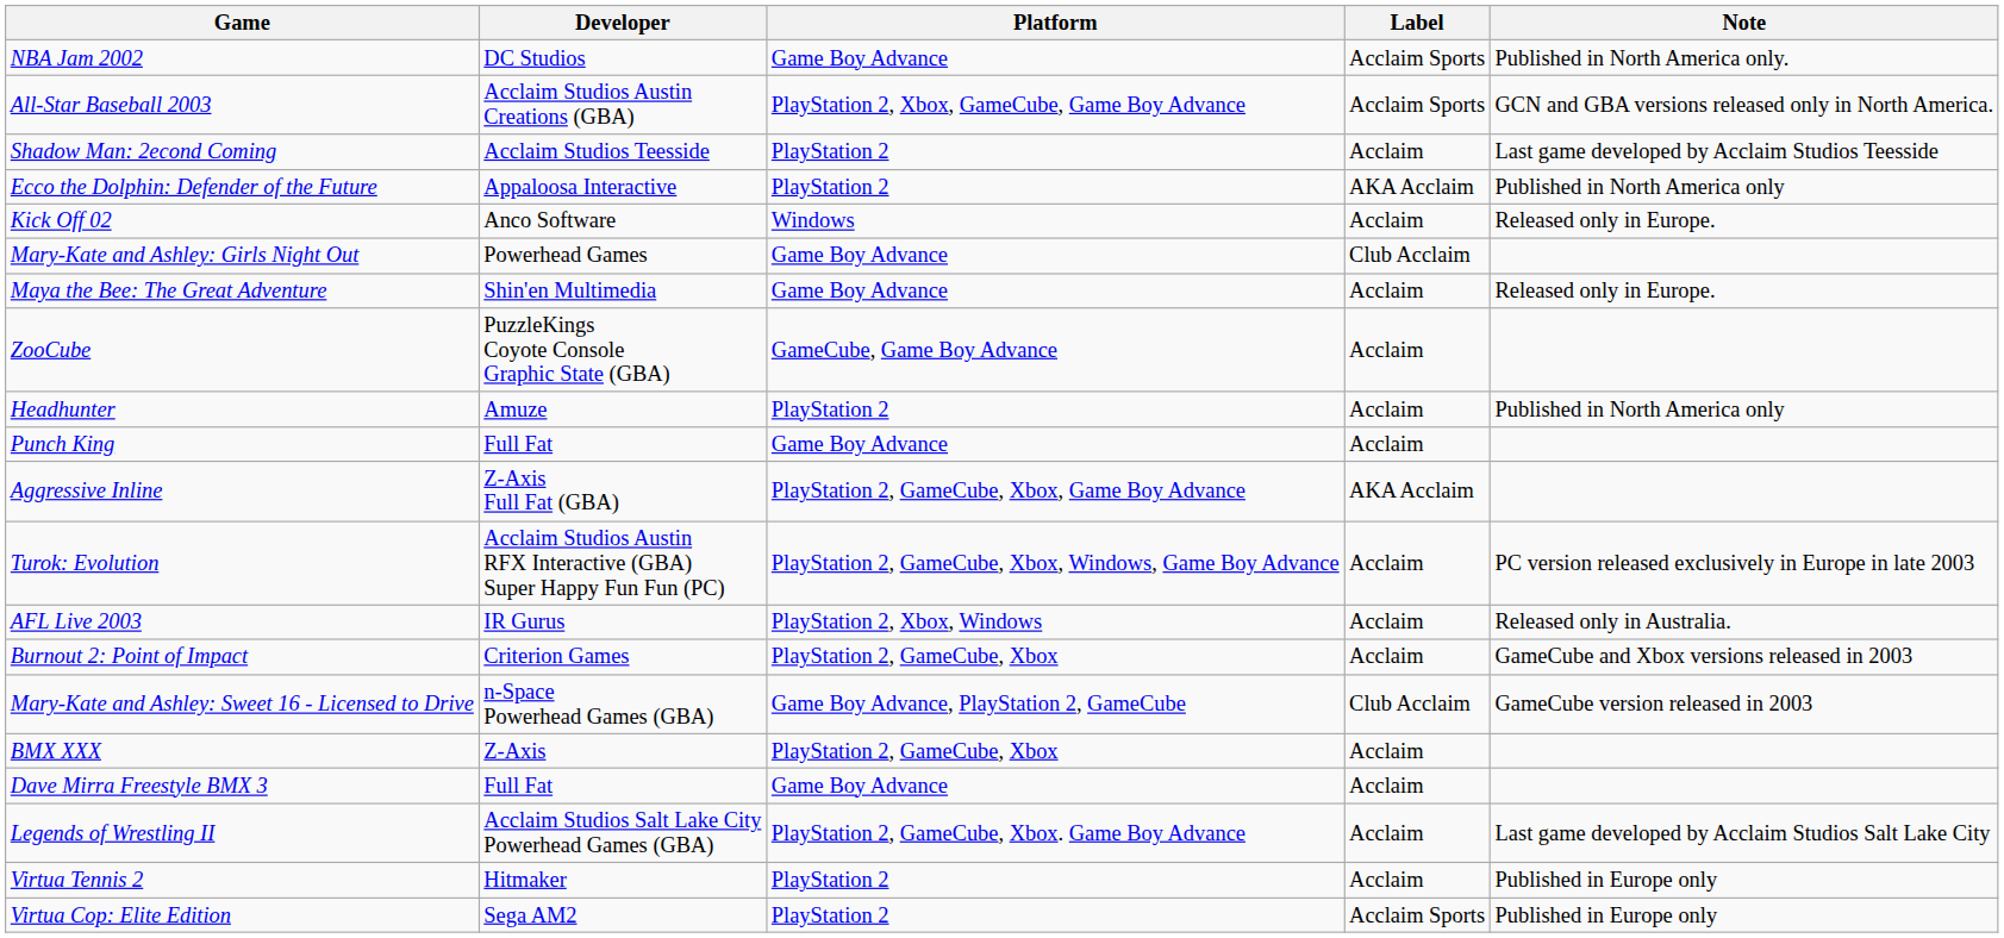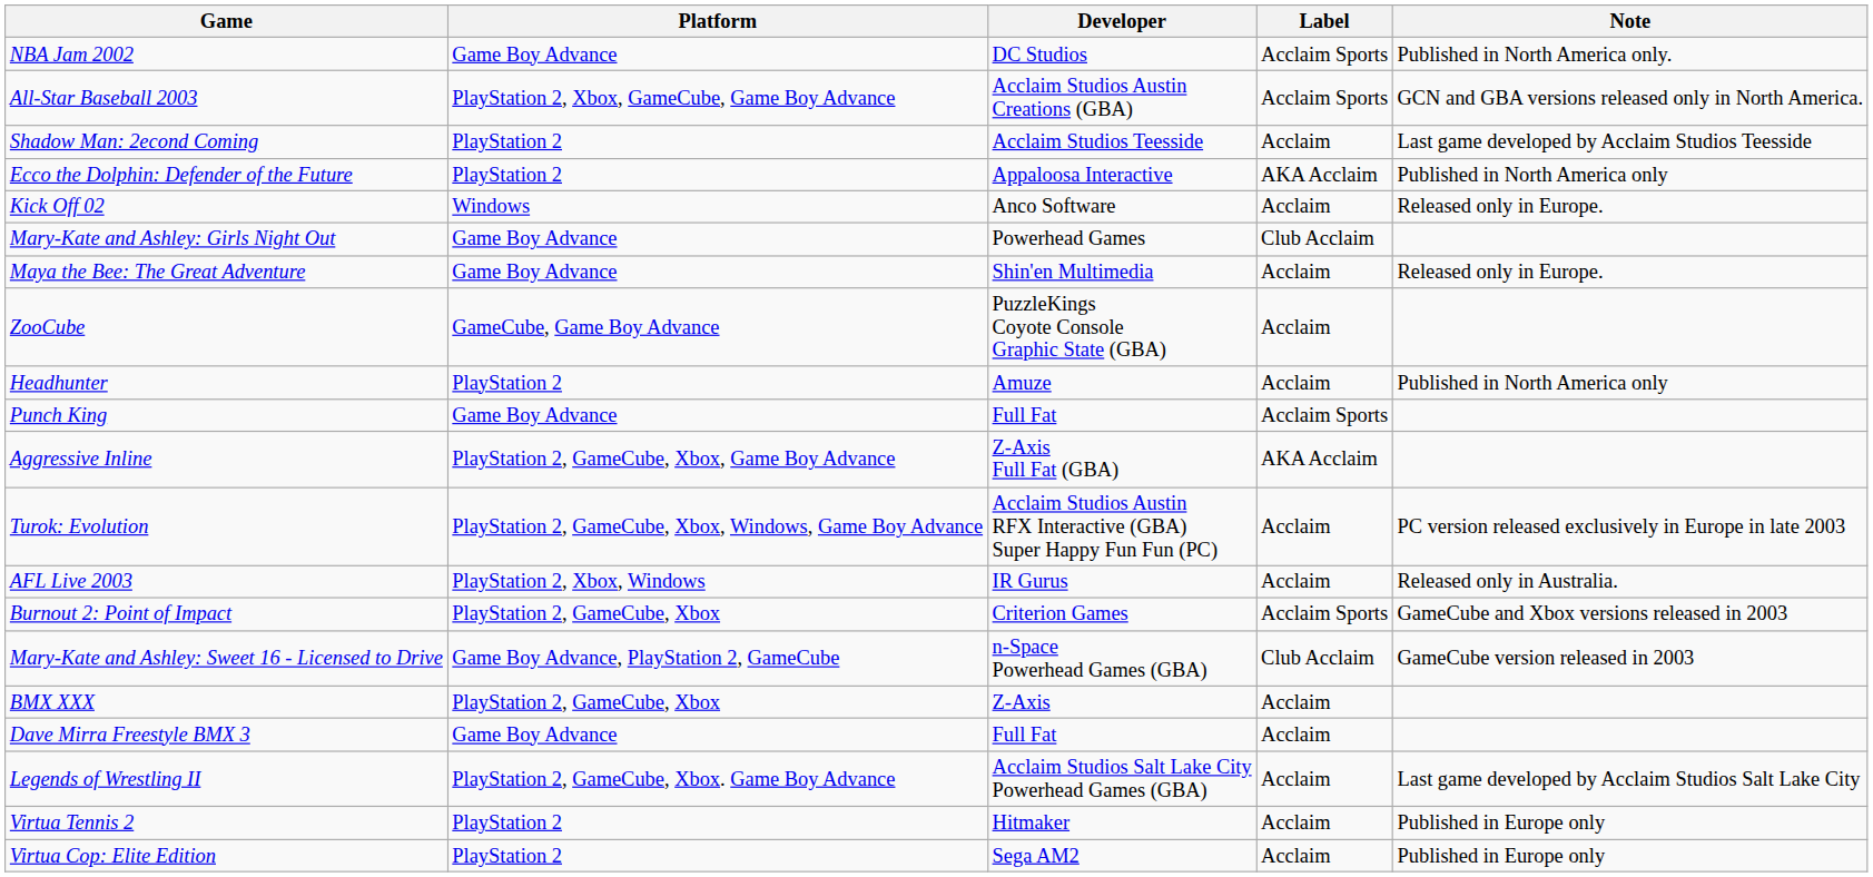 <table class="wikitable sortable">
 <tr>
 <th>Game</th>
+<th>Platform</th>
 <th>Developer</th>
-<th>Platform</th>
 <th>Label</th>
 <th>Note</th>
 </tr>
 <tr>
 <td><em><a href='#'>NBA Jam 2002</a></em></td>
+<td><a href='#'>Game Boy Advance</a></td>
 <td><a href='#'>DC Studios</a></td>
-<td><a href='#'>Game Boy Advance</a></td>
 <td>Acclaim Sports</td>
 <td>Published in North America only.</td>
 </tr>
 <tr>
 <td><em><a href='#'>All-Star Baseball 2003</a></em></td>
+<td><a href='#'>PlayStation 2</a>, <a href='#'>Xbox</a>, <a href='#'>GameCube</a>, <a href='#'>Game Boy Advance</a></td>
 <td><a href='#'>Acclaim Studios Austin</a><br><a href='#'>Creations</a> (GBA)</td>
-<td><a href='#'>PlayStation 2</a>, <a href='#'>Xbox</a>, <a href='#'>GameCube</a>, <a href='#'>Game Boy Advance</a></td>
 <td>Acclaim Sports</td>
 <td>GCN and GBA versions released only in North America.</td>
 </tr>
 <tr>
 <td><em><a href='#'>Shadow Man: 2econd Coming</a></em></td>
+<td><a href='#'>PlayStation 2</a></td>
 <td><a href='#'>Acclaim Studios Teesside</a></td>
-<td><a href='#'>PlayStation 2</a></td>
 <td>Acclaim</td>
 <td>Last game developed by Acclaim Studios Teesside</td>
 </tr>
 <tr>
 <td><em><a href='#'>Ecco the Dolphin: Defender of the Future</a></em></td>
+<td><a href='#'>PlayStation 2</a></td>
 <td><a href='#'>Appaloosa Interactive</a></td>
-<td><a href='#'>PlayStation 2</a></td>
 <td>AKA Acclaim</td>
 <td>Published in North America only</td>
 </tr>
 <tr>
 <td><em><a href='#'>Kick Off 02</a></em></td>
+<td><a href='#'>Windows</a></td>
 <td>Anco Software</td>
-<td><a href='#'>Windows</a></td>
 <td>Acclaim</td>
 <td>Released only in Europe.</td>
 </tr>
 <tr>
 <td><em><a href='#'>Mary-Kate and Ashley: Girls Night Out</a></em></td>
+<td><a href='#'>Game Boy Advance</a></td>
 <td>Powerhead Games</td>
-<td><a href='#'>Game Boy Advance</a></td>
 <td>Club Acclaim</td>
 <td></td>
 </tr>
 <tr>
 <td><em><a href='#'>Maya the Bee: The Great Adventure</a></em></td>
+<td><a href='#'>Game Boy Advance</a></td>
 <td><a href='#'>Shin'en Multimedia</a></td>
-<td><a href='#'>Game Boy Advance</a></td>
 <td>Acclaim</td>
 <td>Released only in Europe.</td>
 </tr>
 <tr>
 <td><em><a href='#'>ZooCube</a></em></td>
+<td><a href='#'>GameCube</a>, <a href='#'>Game Boy Advance</a></td>
 <td>PuzzleKings<br>Coyote Console<br><a href='#'>Graphic State</a> (GBA)</td>
-<td><a href='#'>GameCube</a>, <a href='#'>Game Boy Advance</a></td>
 <td>Acclaim</td>
 <td></td>
 </tr>
 <tr>
 <td><em><a href='#'>Headhunter</a></em></td>
+<td><a href='#'>PlayStation 2</a></td>
 <td><a href='#'>Amuze</a></td>
-<td><a href='#'>PlayStation 2</a></td>
 <td>Acclaim</td>
 <td>Published in North America only</td>
 </tr>
 <tr>
 <td><em><a href='#'>Punch King</a></em></td>
+<td><a href='#'>Game Boy Advance</a></td>
 <td><a href='#'>Full Fat</a></td>
-<td><a href='#'>Game Boy Advance</a></td>
-<td>Acclaim</td>
+<td>Acclaim Sports</td>
 <td></td>
 </tr>
 <tr>
 <td><em><a href='#'>Aggressive Inline</a></em></td>
+<td><a href='#'>PlayStation 2</a>, <a href='#'>GameCube</a>, <a href='#'>Xbox</a>, <a href='#'>Game Boy Advance</a></td>
 <td><a href='#'>Z-Axis</a><br><a href='#'>Full Fat</a> (GBA)</td>
-<td><a href='#'>PlayStation 2</a>, <a href='#'>GameCube</a>, <a href='#'>Xbox</a>, <a href='#'>Game Boy Advance</a></td>
 <td>AKA Acclaim</td>
 <td></td>
 </tr>
 <tr>
 <td><em><a href='#'>Turok: Evolution</a></em></td>
+<td><a href='#'>PlayStation 2</a>, <a href='#'>GameCube</a>, <a href='#'>Xbox</a>, <a href='#'>Windows</a>, <a href='#'>Game Boy Advance</a></td>
 <td><a href='#'>Acclaim Studios Austin</a><br>RFX Interactive (GBA)<br>Super Happy Fun Fun (PC)</td>
-<td><a href='#'>PlayStation 2</a>, <a href='#'>GameCube</a>, <a href='#'>Xbox</a>, <a href='#'>Windows</a>, <a href='#'>Game Boy Advance</a></td>
 <td>Acclaim</td>
 <td>PC version released exclusively in Europe in late 2003</td>
 </tr>
 <tr>
 <td><em><a href='#'>AFL Live 2003</a></em></td>
+<td><a href='#'>PlayStation 2</a>, <a href='#'>Xbox</a>, <a href='#'>Windows</a></td>
 <td><a href='#'>IR Gurus</a></td>
-<td><a href='#'>PlayStation 2</a>, <a href='#'>Xbox</a>, <a href='#'>Windows</a></td>
 <td>Acclaim</td>
 <td>Released only in Australia.</td>
 </tr>
 <tr>
 <td><em><a href='#'>Burnout 2: Point of Impact</a></em></td>
+<td><a href='#'>PlayStation 2</a>, <a href='#'>GameCube</a>, <a href='#'>Xbox</a></td>
 <td><a href='#'>Criterion Games</a></td>
-<td><a href='#'>PlayStation 2</a>, <a href='#'>GameCube</a>, <a href='#'>Xbox</a></td>
-<td>Acclaim</td>
+<td>Acclaim Sports</td>
 <td>GameCube and Xbox versions released in 2003</td>
 </tr>
 <tr>
 <td><em><a href='#'>Mary-Kate and Ashley: Sweet 16 - Licensed to Drive</a></em></td>
+<td><a href='#'>Game Boy Advance</a>, <a href='#'>PlayStation 2</a>, <a href='#'>GameCube</a></td>
 <td><a href='#'>n-Space</a><br>Powerhead Games (GBA)</td>
-<td><a href='#'>Game Boy Advance</a>, <a href='#'>PlayStation 2</a>, <a href='#'>GameCube</a></td>
 <td>Club Acclaim</td>
 <td>GameCube version released in 2003</td>
 </tr>
 <tr>
 <td><em><a href='#'>BMX XXX</a></em></td>
+<td><a href='#'>PlayStation 2</a>, <a href='#'>GameCube</a>, <a href='#'>Xbox</a></td>
 <td><a href='#'>Z-Axis</a></td>
-<td><a href='#'>PlayStation 2</a>, <a href='#'>GameCube</a>, <a href='#'>Xbox</a></td>
 <td>Acclaim</td>
 <td></td>
 </tr>
 <tr>
 <td><em><a href='#'>Dave Mirra Freestyle BMX 3</a></em></td>
+<td><a href='#'>Game Boy Advance</a></td>
 <td><a href='#'>Full Fat</a></td>
-<td><a href='#'>Game Boy Advance</a></td>
 <td>Acclaim</td>
 <td></td>
 </tr>
 <tr>
 <td><em><a href='#'>Legends of Wrestling II</a></em></td>
+<td><a href='#'>PlayStation 2</a>, <a href='#'>GameCube</a>, <a href='#'>Xbox</a>. <a href='#'>Game Boy Advance</a></td>
 <td><a href='#'>Acclaim Studios Salt Lake City</a><br>Powerhead Games (GBA)</td>
-<td><a href='#'>PlayStation 2</a>, <a href='#'>GameCube</a>, <a href='#'>Xbox</a>. <a href='#'>Game Boy Advance</a></td>
 <td>Acclaim</td>
 <td>Last game developed by Acclaim Studios Salt Lake City</td>
 </tr>
 <tr>
 <td><em><a href='#'>Virtua Tennis 2</a></em></td>
+<td><a href='#'>PlayStation 2</a></td>
 <td><a href='#'>Hitmaker</a></td>
-<td><a href='#'>PlayStation 2</a></td>
 <td>Acclaim</td>
 <td>Published in Europe only</td>
 </tr>
 <tr>
 <td><em><a href='#'>Virtua Cop: Elite Edition</a></em></td>
+<td><a href='#'>PlayStation 2</a></td>
 <td><a href='#'>Sega AM2</a></td>
-<td><a href='#'>PlayStation 2</a></td>
-<td>Acclaim Sports</td>
+<td>Acclaim</td>
 <td>Published in Europe only</td>
 </tr>
 </table>
